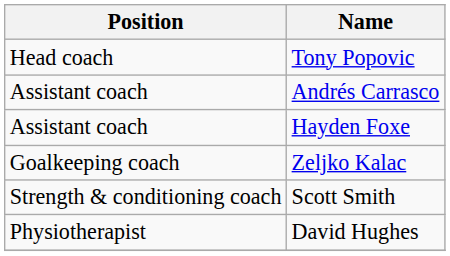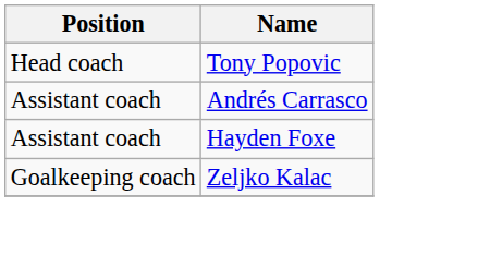 <table class="wikitable">
 <tr>
 <th>Position</th>
 <th>Name</th>
 </tr>
 <tr>
 <td>Head coach</td>
 <td> <a href='#'>Tony Popovic</a></td>
 </tr>
 <tr>
 <td>Assistant coach</td>
 <td> <a href='#'>Andrés Carrasco</a></td>
 </tr>
 <tr>
 <td>Assistant coach</td>
 <td> <a href='#'>Hayden Foxe</a></td>
 </tr>
 <tr>
 <td>Goalkeeping coach</td>
 <td> <a href='#'>Zeljko Kalac</a></td>
 </tr>
 <tr>
-<td>Strength & conditioning coach</td>
-<td> Scott Smith</td>
-</tr>
-<tr>
-<td>Physiotherapist</td>
-<td> David Hughes</td>
-</tr>
-<tr>
 </tr>
 </table>
